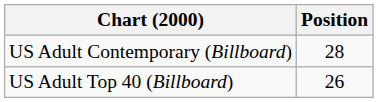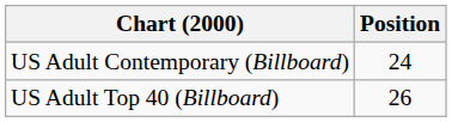 <table class="wikitable">
 <tr>
 <th>Chart (2000)</th>
 <th>Position</th>
 </tr>
 <tr>
 <td>US Adult Contemporary (<em>Billboard</em>)</td>
-<td align="center">28</td>
+<td align="center">24</td>
 </tr>
 <tr>
 <td>US Adult Top 40 (<em>Billboard</em>)</td>
 <td align="center">26</td>
 </tr>
 </table>
